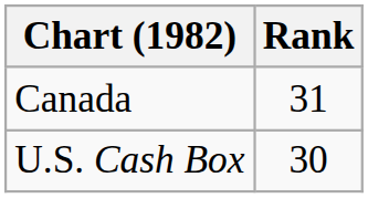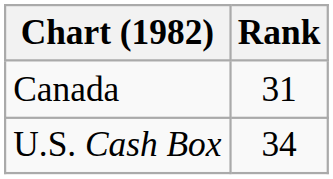 <table class="wikitable">
 <tr>
 <th>Chart (1982)</th>
 <th>Rank</th>
 </tr>
 <tr>
 <td>Canada</td>
 <td style="text-align:center;">31</td>
 </tr>
 <tr>
 <td>U.S. <em>Cash Box</em></td>
-<td style="text-align:center;">30</td>
+<td style="text-align:center;">34</td>
 </tr>
 </table>
